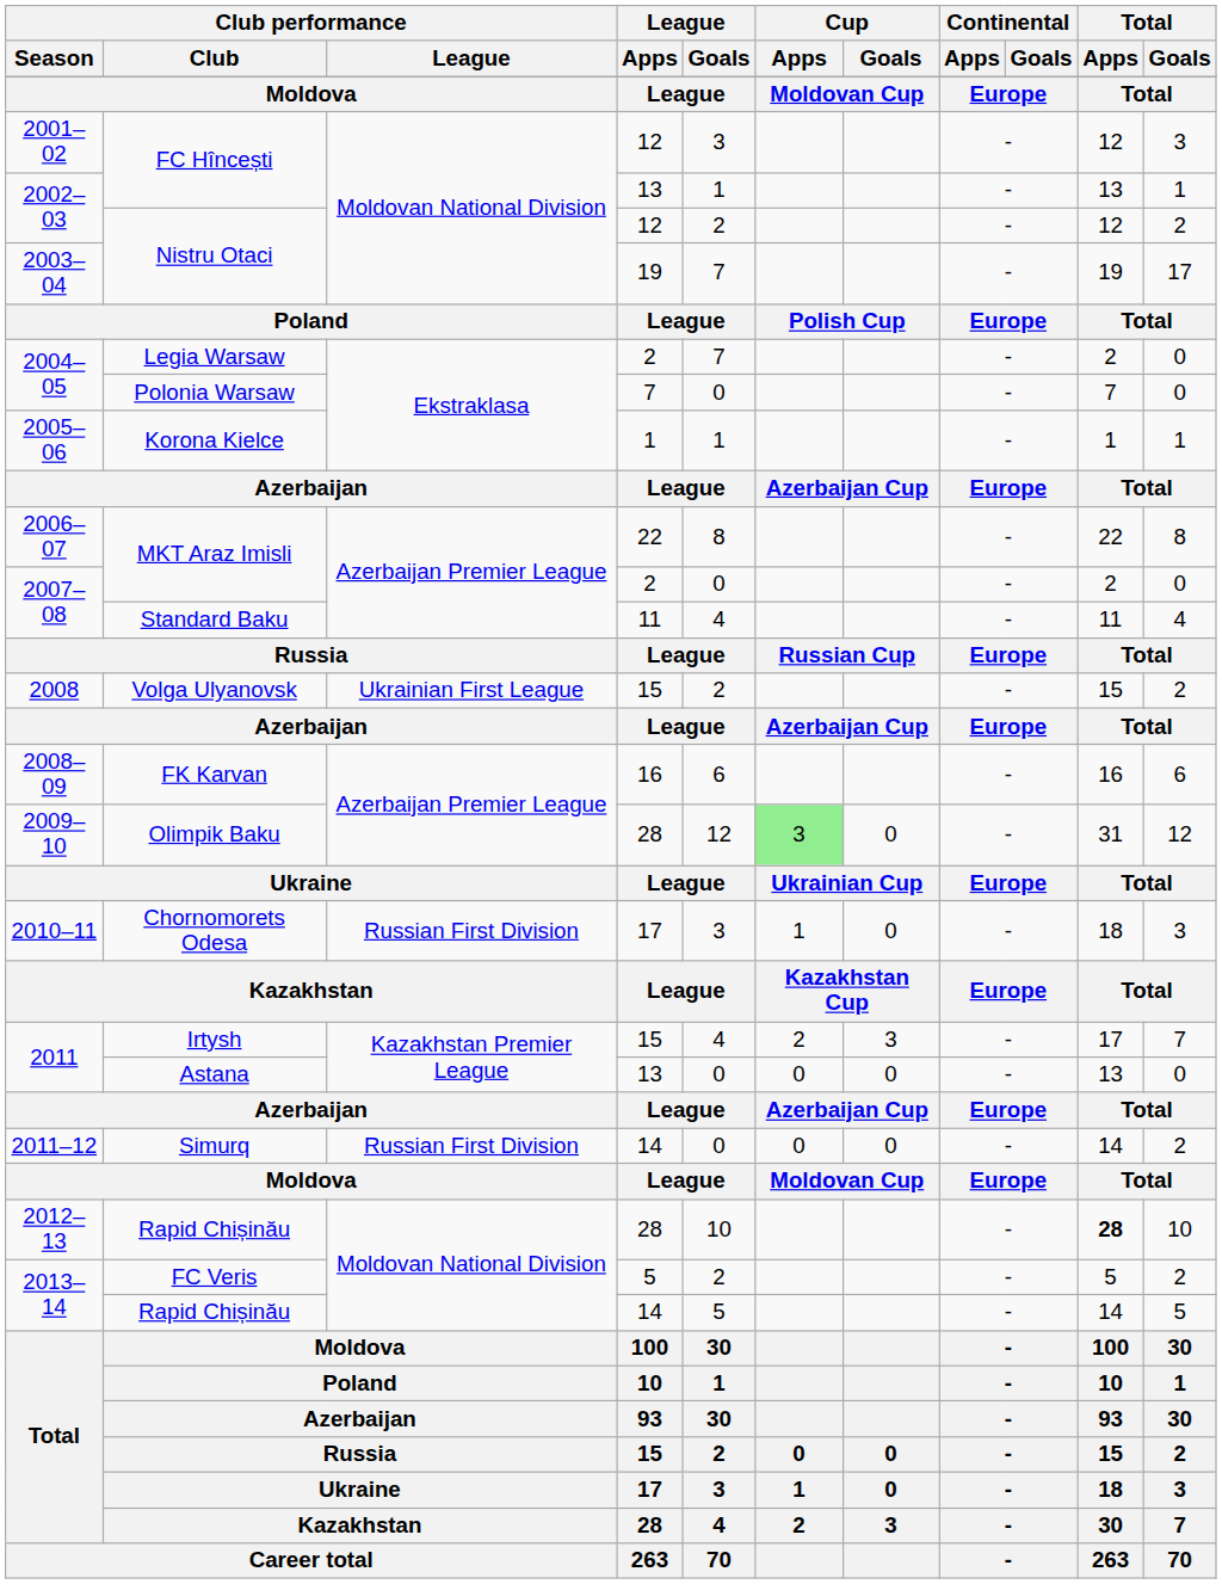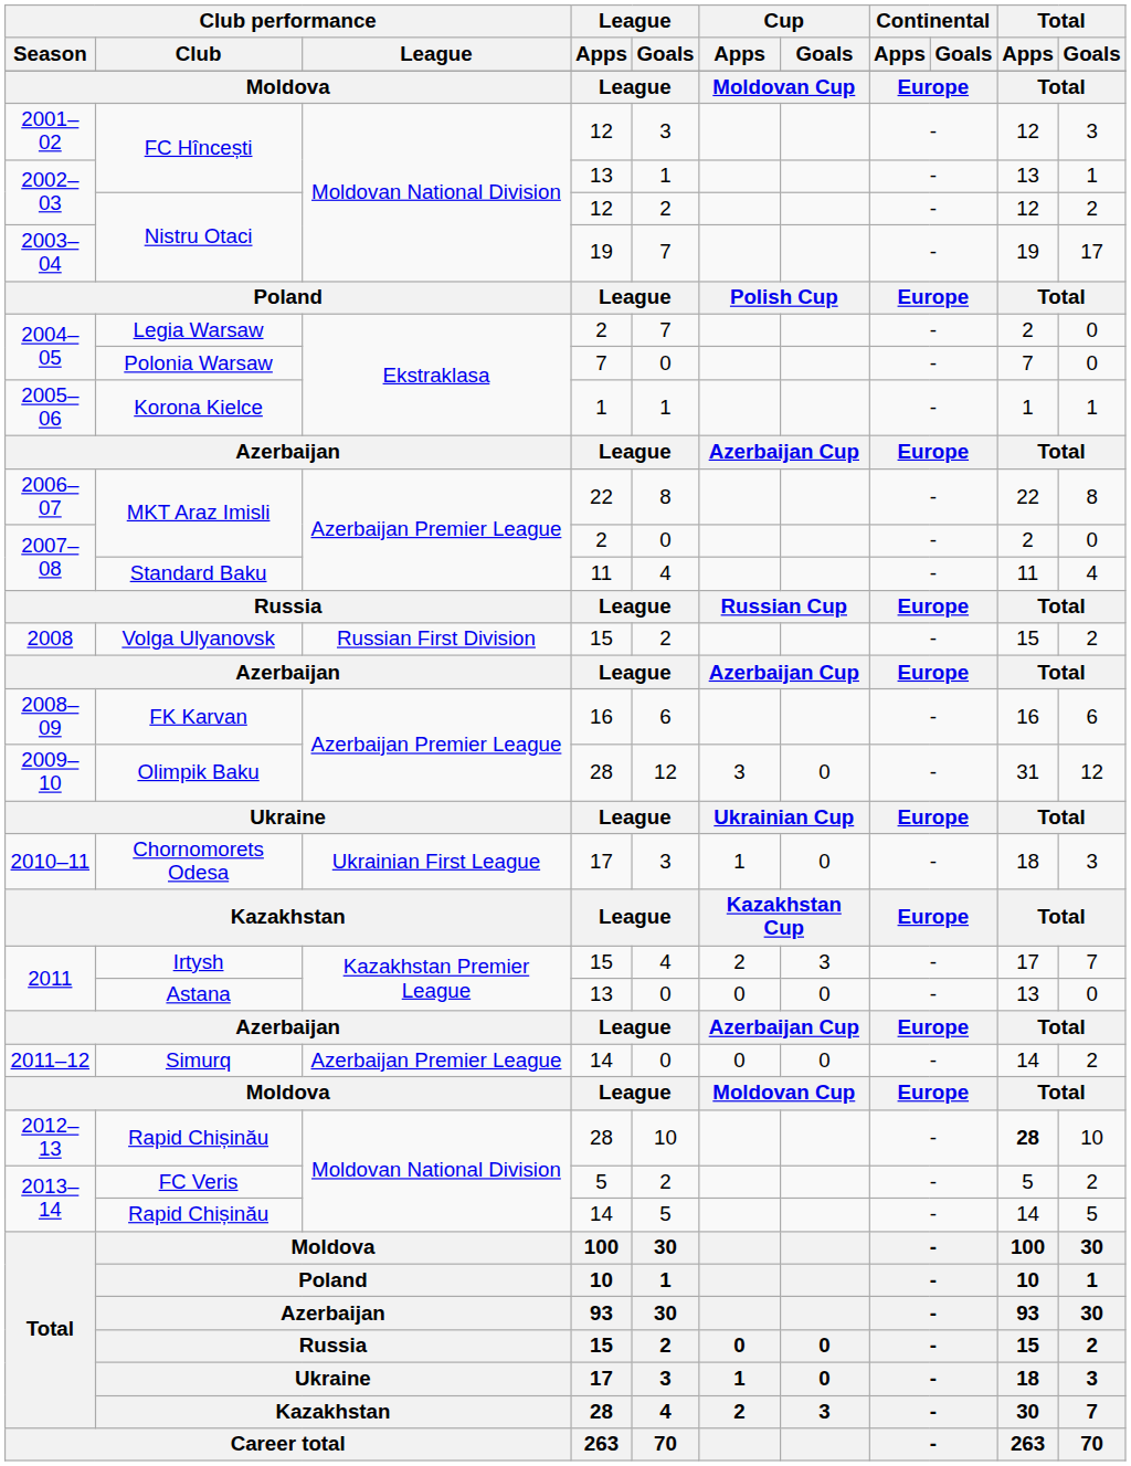 <table class="wikitable" style="text-align:center">
 <tr>
 <th colspan=3>Club performance</th>
 <th colspan=2>League</th>
 <th colspan=2>Cup</th>
 <th colspan=2>Continental</th>
 <th colspan=2>Total</th>
 </tr>
 <tr>
 <th>Season</th>
 <th>Club</th>
 <th>League</th>
 <th>Apps</th>
 <th>Goals</th>
 <th>Apps</th>
 <th>Goals</th>
 <th>Apps</th>
 <th>Goals</th>
 <th>Apps</th>
 <th>Goals</th>
 </tr>
 <tr>
 </tr>
 <tr>
 <th colspan=3>Moldova</th>
 <th colspan=2>League</th>
 <th colspan=2><a href='#'>Moldovan Cup</a></th>
 <th colspan=2><a href='#'>Europe</a></th>
 <th colspan=2>Total</th>
 </tr>
 <tr>
 <td><a href='#'>2001–02</a></td>
 <td rowspan="2"><a href='#'>FC Hîncești</a></td>
 <td rowspan="4"><a href='#'>Moldovan National Division</a></td>
 <td>12</td>
 <td>3</td>
 <td></td>
 <td></td>
 <td colspan="2">-</td>
 <td>12</td>
 <td>3</td>
 </tr>
 <tr>
 <td rowspan="2"><a href='#'>2002–03</a></td>
 <td>13</td>
 <td>1</td>
 <td></td>
 <td></td>
 <td colspan="2">-</td>
 <td>13</td>
 <td>1</td>
 </tr>
 <tr>
 <td rowspan="2"><a href='#'>Nistru Otaci</a></td>
 <td>12</td>
 <td>2</td>
 <td></td>
 <td></td>
 <td colspan="2">-</td>
 <td>12</td>
 <td>2</td>
 </tr>
 <tr>
 <td><a href='#'>2003–04</a></td>
 <td>19</td>
 <td>7</td>
 <td></td>
 <td></td>
 <td colspan="2">-</td>
 <td>19</td>
 <td>17</td>
 </tr>
 <tr>
 <th colspan=3>Poland</th>
 <th colspan=2>League</th>
 <th colspan=2><a href='#'>Polish Cup</a></th>
 <th colspan=2><a href='#'>Europe</a></th>
 <th colspan=2>Total</th>
 </tr>
 <tr>
 <td rowspan="2"><a href='#'>2004–05</a></td>
 <td><a href='#'>Legia Warsaw</a></td>
 <td rowspan="3"><a href='#'>Ekstraklasa</a></td>
 <td>2</td>
 <td>7</td>
 <td></td>
 <td></td>
 <td colspan="2">-</td>
 <td>2</td>
 <td>0</td>
 </tr>
 <tr>
 <td><a href='#'>Polonia Warsaw</a></td>
 <td>7</td>
 <td>0</td>
 <td></td>
 <td></td>
 <td colspan="2">-</td>
 <td>7</td>
 <td>0</td>
 </tr>
 <tr>
 <td><a href='#'>2005–06</a></td>
 <td><a href='#'>Korona Kielce</a></td>
 <td>1</td>
 <td>1</td>
 <td></td>
 <td></td>
 <td colspan="2">-</td>
 <td>1</td>
 <td>1</td>
 </tr>
 <tr>
 <th colspan=3>Azerbaijan</th>
 <th colspan=2>League</th>
 <th colspan=2><a href='#'>Azerbaijan Cup</a></th>
 <th colspan=2><a href='#'>Europe</a></th>
 <th colspan=2>Total</th>
 </tr>
 <tr>
 <td><a href='#'>2006–07</a></td>
 <td rowspan="2"><a href='#'>MKT Araz Imisli</a></td>
 <td rowspan="3"><a href='#'>Azerbaijan Premier League</a></td>
 <td>22</td>
 <td>8</td>
 <td></td>
 <td></td>
 <td colspan="2">-</td>
 <td>22</td>
 <td>8</td>
 </tr>
 <tr>
 <td rowspan="2"><a href='#'>2007–08</a></td>
 <td>2</td>
 <td>0</td>
 <td></td>
 <td></td>
 <td colspan="2">-</td>
 <td>2</td>
 <td>0</td>
 </tr>
 <tr>
 <td><a href='#'>Standard Baku</a></td>
 <td>11</td>
 <td>4</td>
 <td></td>
 <td></td>
 <td colspan="2">-</td>
 <td>11</td>
 <td>4</td>
 </tr>
 <tr>
 <th colspan=3>Russia</th>
 <th colspan=2>League</th>
 <th colspan=2><a href='#'>Russian Cup</a></th>
 <th colspan=2><a href='#'>Europe</a></th>
 <th colspan=2>Total</th>
 </tr>
 <tr>
 <td><a href='#'>2008</a></td>
 <td><a href='#'>Volga Ulyanovsk</a></td>
-<td><a href='#'>Ukrainian First League</a></td>
+<td><a href='#'>Russian First Division</a></td>
 <td>15</td>
 <td>2</td>
 <td></td>
 <td></td>
 <td colspan="2">-</td>
 <td>15</td>
 <td>2</td>
 </tr>
 <tr>
 <th colspan=3>Azerbaijan</th>
 <th colspan=2>League</th>
 <th colspan=2><a href='#'>Azerbaijan Cup</a></th>
 <th colspan=2><a href='#'>Europe</a></th>
 <th colspan=2>Total</th>
 </tr>
 <tr>
 <td><a href='#'>2008–09</a></td>
 <td><a href='#'>FK Karvan</a></td>
 <td rowspan="2"><a href='#'>Azerbaijan Premier League</a></td>
 <td>16</td>
 <td>6</td>
 <td></td>
 <td></td>
 <td colspan="2">-</td>
 <td>16</td>
 <td>6</td>
 </tr>
 <tr>
 <td><a href='#'>2009–10</a></td>
 <td><a href='#'>Olimpik Baku</a></td>
 <td>28</td>
 <td>12</td>
-<td style="background: lightgreen;">3</td>
+<td>3</td>
 <td>0</td>
 <td colspan="2">-</td>
 <td>31</td>
 <td>12</td>
 </tr>
 <tr>
 <th colspan=3>Ukraine</th>
 <th colspan=2>League</th>
 <th colspan=2><a href='#'>Ukrainian Cup</a></th>
 <th colspan=2><a href='#'>Europe</a></th>
 <th colspan=2>Total</th>
 </tr>
 <tr>
 <td><a href='#'>2010–11</a></td>
 <td><a href='#'>Chornomorets Odesa</a></td>
-<td><a href='#'>Russian First Division</a></td>
+<td><a href='#'>Ukrainian First League</a></td>
 <td>17</td>
 <td>3</td>
 <td>1</td>
 <td>0</td>
 <td colspan="2">-</td>
 <td>18</td>
 <td>3</td>
 </tr>
 <tr>
 <th colspan=3>Kazakhstan</th>
 <th colspan=2>League</th>
 <th colspan=2><a href='#'>Kazakhstan Cup</a></th>
 <th colspan=2><a href='#'>Europe</a></th>
 <th colspan=2>Total</th>
 </tr>
 <tr>
 <td rowspan="2"><a href='#'>2011</a></td>
 <td><a href='#'>Irtysh</a></td>
 <td rowspan="2"><a href='#'>Kazakhstan Premier League</a></td>
 <td>15</td>
 <td>4</td>
 <td>2</td>
 <td>3</td>
 <td colspan="2">-</td>
 <td>17</td>
 <td>7</td>
 </tr>
 <tr>
 <td><a href='#'>Astana</a></td>
 <td>13</td>
 <td>0</td>
 <td>0</td>
 <td>0</td>
 <td colspan="2">-</td>
 <td>13</td>
 <td>0</td>
 </tr>
 <tr>
 <th colspan=3>Azerbaijan</th>
 <th colspan=2>League</th>
 <th colspan=2><a href='#'>Azerbaijan Cup</a></th>
 <th colspan=2><a href='#'>Europe</a></th>
 <th colspan=2>Total</th>
 </tr>
 <tr>
 <td><a href='#'>2011–12</a></td>
 <td><a href='#'>Simurq</a></td>
-<td><a href='#'>Russian First Division</a></td>
+<td><a href='#'>Azerbaijan Premier League</a></td>
 <td>14</td>
 <td>0</td>
 <td>0</td>
 <td>0</td>
 <td colspan="2">-</td>
 <td>14</td>
 <td>2</td>
 </tr>
 <tr>
 <th colspan=3>Moldova</th>
 <th colspan=2>League</th>
 <th colspan=2><a href='#'>Moldovan Cup</a></th>
 <th colspan=2><a href='#'>Europe</a></th>
 <th colspan=2>Total</th>
 </tr>
 <tr>
 <td><a href='#'>2012–13</a></td>
 <td><a href='#'>Rapid Chișinău</a></td>
 <td rowspan="3"><a href='#'>Moldovan National Division</a></td>
 <td>28</td>
 <td>10</td>
 <td></td>
 <td></td>
 <td colspan="2">-</td>
 <td><strong>28</strong></td>
 <td>10</td>
 </tr>
 <tr>
 <td rowspan="2"><a href='#'>2013–14</a></td>
 <td><a href='#'>FC Veris</a></td>
 <td>5</td>
 <td>2</td>
 <td></td>
 <td></td>
 <td colspan="2">-</td>
 <td>5</td>
 <td>2</td>
 </tr>
 <tr>
 <td><a href='#'>Rapid Chișinău</a></td>
 <td>14</td>
 <td>5</td>
 <td></td>
 <td></td>
 <td colspan="2">-</td>
 <td>14</td>
 <td>5</td>
 </tr>
 <tr>
 <th rowspan=6>Total</th>
 <th colspan=2>Moldova</th>
 <th>100</th>
 <th>30</th>
 <th></th>
 <th></th>
 <th colspan="2">-</th>
 <th>100</th>
 <th>30</th>
 </tr>
 <tr>
 <th colspan=2>Poland</th>
 <th>10</th>
 <th>1</th>
 <th></th>
 <th></th>
 <th colspan="2">-</th>
 <th>10</th>
 <th>1</th>
 </tr>
 <tr>
 <th colspan=2>Azerbaijan</th>
 <th>93</th>
 <th>30</th>
 <th></th>
 <th></th>
 <th colspan="2">-</th>
 <th>93</th>
 <th>30</th>
 </tr>
 <tr>
 <th colspan=2>Russia</th>
 <th>15</th>
 <th>2</th>
 <th>0</th>
 <th>0</th>
 <th colspan="2">-</th>
 <th>15</th>
 <th>2</th>
 </tr>
 <tr>
 <th colspan=2>Ukraine</th>
 <th>17</th>
 <th>3</th>
 <th>1</th>
 <th>0</th>
 <th colspan="2">-</th>
 <th>18</th>
 <th>3</th>
 </tr>
 <tr>
 <th colspan=2>Kazakhstan</th>
 <th>28</th>
 <th>4</th>
 <th>2</th>
 <th>3</th>
 <th colspan="2">-</th>
 <th>30</th>
 <th>7</th>
 </tr>
 <tr>
 <th colspan=3>Career total</th>
 <th>263</th>
 <th>70</th>
 <th></th>
 <th></th>
 <th colspan="2">-</th>
 <th>263</th>
 <th>70</th>
 </tr>
 </table>
